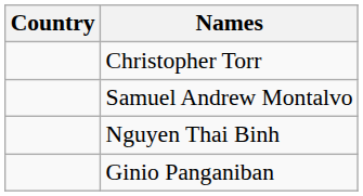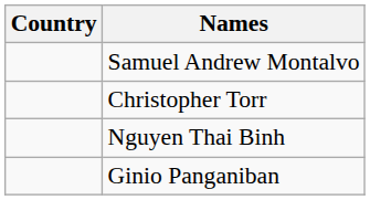 <table class="wikitable">
 <tr>
 <th>Country</th>
 <th>Names</th>
 </tr>
 <tr>
 <td></td>
-<td>Christopher Torr</td>
+<td>Samuel Andrew Montalvo</td>
 </tr>
 <tr>
 <td></td>
-<td>Samuel Andrew Montalvo</td>
+<td>Christopher Torr</td>
 </tr>
 <tr>
 <td></td>
 <td>Nguyen Thai Binh</td>
 </tr>
 <tr>
 <td></td>
 <td>Ginio Panganiban</td>
 </tr>
 </table>
